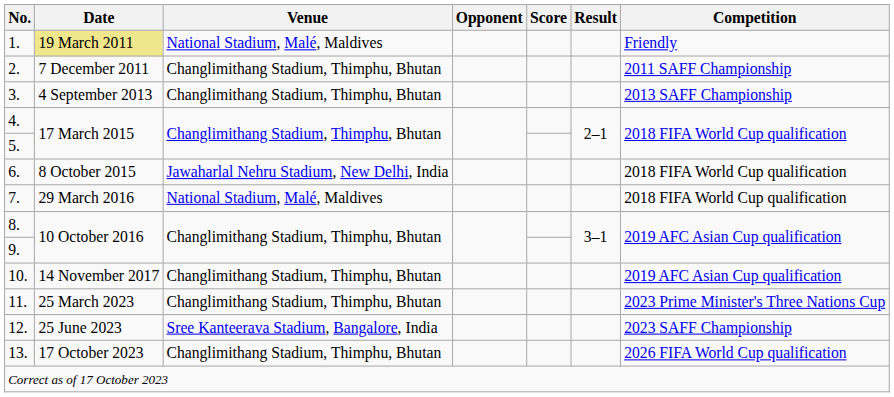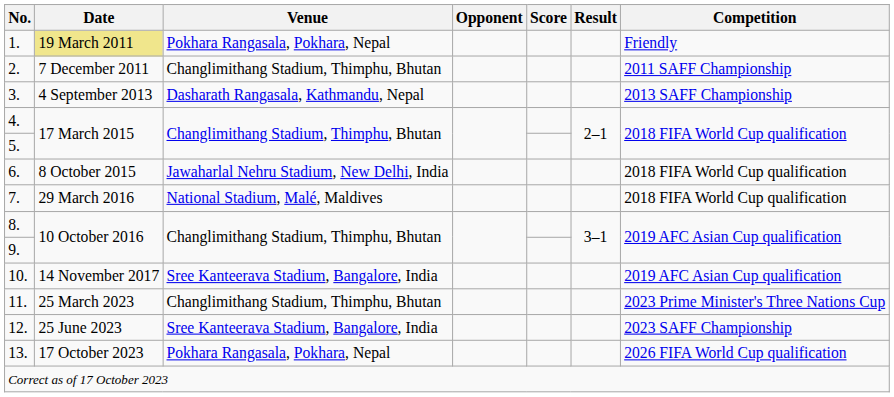 <table class="wikitable" style="font-size:95%;">
 <tr>
 <th>No.</th>
 <th>Date</th>
 <th>Venue</th>
 <th>Opponent</th>
 <th>Score</th>
 <th>Result</th>
 <th>Competition</th>
 </tr>
 <tr>
 <td>1.</td>
 <td style="background: khaki;">19 March 2011</td>
-<td><a href='#'>National Stadium</a>, <a href='#'>Malé</a>, Maldives</td>
+<td><a href='#'>Pokhara Rangasala</a>, <a href='#'>Pokhara</a>, Nepal</td>
 <td></td>
 <td></td>
 <td></td>
 <td><a href='#'>Friendly</a></td>
 </tr>
 <tr>
 <td>2.</td>
 <td>7 December 2011</td>
 <td>Changlimithang Stadium, Thimphu, Bhutan</td>
 <td></td>
 <td></td>
 <td></td>
 <td><a href='#'>2011 SAFF Championship</a></td>
 </tr>
 <tr>
 <td>3.</td>
 <td>4 September 2013</td>
-<td>Changlimithang Stadium, Thimphu, Bhutan</td>
+<td><a href='#'>Dasharath Rangasala</a>, <a href='#'>Kathmandu</a>, Nepal</td>
 <td></td>
 <td></td>
 <td></td>
 <td><a href='#'>2013 SAFF Championship</a></td>
 </tr>
 <tr>
 <td>4.</td>
 <td rowspan=2>17 March 2015</td>
 <td rowspan=2><a href='#'>Changlimithang Stadium</a>, <a href='#'>Thimphu</a>, Bhutan</td>
 <td rowspan=2></td>
 <td></td>
 <td rowspan=2 style="text-align:center;">2–1</td>
 <td rowspan=2><a href='#'>2018 FIFA World Cup qualification</a></td>
 </tr>
 <tr>
 <td>5.</td>
 <td></td>
 </tr>
 <tr>
 <td>6.</td>
 <td>8 October 2015</td>
 <td><a href='#'>Jawaharlal Nehru Stadium</a>, <a href='#'>New Delhi</a>, India</td>
 <td></td>
 <td></td>
 <td></td>
 <td>2018 FIFA World Cup qualification</td>
 </tr>
 <tr>
 <td>7.</td>
 <td>29 March 2016</td>
 <td><a href='#'>National Stadium</a>, <a href='#'>Malé</a>, Maldives</td>
 <td></td>
 <td></td>
 <td></td>
 <td>2018 FIFA World Cup qualification</td>
 </tr>
 <tr>
 <td>8.</td>
 <td rowspan=2>10 October 2016</td>
 <td rowspan=2>Changlimithang Stadium, Thimphu, Bhutan</td>
 <td rowspan=2></td>
 <td></td>
 <td rowspan=2 style="text-align:center;">3–1</td>
 <td rowspan=2><a href='#'>2019 AFC Asian Cup qualification</a></td>
 </tr>
 <tr>
 <td>9.</td>
 <td></td>
 </tr>
 <tr>
 <td>10.</td>
 <td>14 November 2017</td>
-<td>Changlimithang Stadium, Thimphu, Bhutan</td>
+<td><a href='#'>Sree Kanteerava Stadium</a>, <a href='#'>Bangalore</a>, India</td>
 <td></td>
 <td></td>
 <td></td>
 <td><a href='#'>2019 AFC Asian Cup qualification</a></td>
 </tr>
 <tr>
 <td>11.</td>
 <td>25 March 2023</td>
 <td>Changlimithang Stadium, Thimphu, Bhutan</td>
 <td></td>
 <td></td>
 <td></td>
 <td><a href='#'>2023 Prime Minister's Three Nations Cup</a></td>
 </tr>
 <tr>
 <td>12.</td>
 <td>25 June 2023</td>
 <td><a href='#'>Sree Kanteerava Stadium</a>, <a href='#'>Bangalore</a>, India</td>
 <td></td>
 <td></td>
 <td></td>
 <td><a href='#'>2023 SAFF Championship</a></td>
 </tr>
 <tr>
 <td>13.</td>
 <td>17 October 2023</td>
-<td>Changlimithang Stadium, Thimphu, Bhutan</td>
+<td><a href='#'>Pokhara Rangasala</a>, <a href='#'>Pokhara</a>, Nepal</td>
 <td></td>
 <td></td>
 <td></td>
 <td><a href='#'>2026 FIFA World Cup qualification</a></td>
 </tr>
 <tr>
 <td colspan="11"><small><em>Correct as of 17 October 2023</em></small></td>
 </tr>
 </table>
